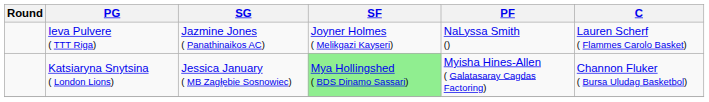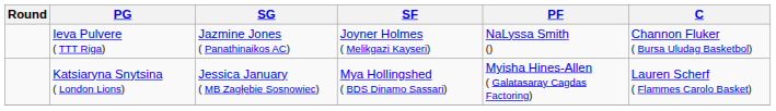 <table class="wikitable sortable" style="text-align: center;">
 <tr>
 <th style="width:50px;">Round</th>
 <th style="width:180px;"><a href='#'>PG</a></th>
 <th style="width:175px;"><a href='#'>SG</a></th>
 <th style="width:180px;"><a href='#'>SF</a></th>
 <th style="width:180px;"><a href='#'>PF</a></th>
 <th style="width:175px;"><a href='#'>C</a></th>
 </tr>
 <tr>
 <td></td>
 <td style="text-align:left;"> <a href='#'>Ieva Pulvere</a><br><small>( <a href='#'>TTT Riga</a>)</small></td>
 <td style="text-align:left;"> <a href='#'>Jazmine Jones</a><br><small>( <a href='#'>Panathinaikos AC</a>)</small></td>
 <td style="text-align:left;"> <a href='#'>Joyner Holmes</a><br><small>( <a href='#'>Melikgazi Kayseri</a>)</small></td>
 <td style="text-align:left;"> <a href='#'>NaLyssa Smith</a><br><small>()</small></td>
-<td style="text-align:left;"> <a href='#'>Lauren Scherf</a><br><small>( <a href='#'>Flammes Carolo Basket</a>)</small></td>
+<td style="text-align:left;"> <a href='#'>Channon Fluker</a><br><small>( <a href='#'>Bursa Uludag Basketbol</a>)</small></td>
 </tr>
 <tr>
 <td></td>
 <td style="text-align:left;"> <a href='#'>Katsiaryna Snytsina</a><br><small>( <a href='#'>London Lions</a>)</small></td>
 <td style="text-align:left;"> <a href='#'>Jessica January</a><br><small>( <a href='#'>MB Zagłębie Sosnowiec</a>)</small></td>
-<td style="background: lightgreen; text-align:left;"> <a href='#'>Mya Hollingshed</a><br><small>( <a href='#'>BDS Dinamo Sassari</a>)</small></td>
+<td style="text-align:left;"> <a href='#'>Mya Hollingshed</a><br><small>( <a href='#'>BDS Dinamo Sassari</a>)</small></td>
 <td style="text-align:left;"> <a href='#'>Myisha Hines-Allen</a><br><small>( <a href='#'>Galatasaray Cagdas Factoring</a>)</small></td>
-<td style="text-align:left;"> <a href='#'>Channon Fluker</a><br><small>( <a href='#'>Bursa Uludag Basketbol</a>)</small></td>
+<td style="text-align:left;"> <a href='#'>Lauren Scherf</a><br><small>( <a href='#'>Flammes Carolo Basket</a>)</small></td>
 </tr>
 <tr>
 </tr>
 </table>
